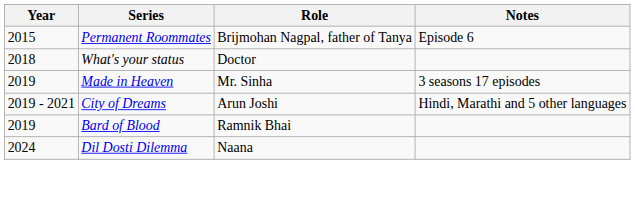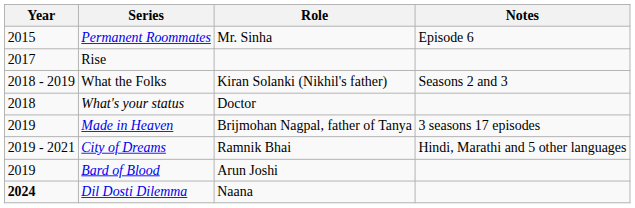 <table class="wikitable">
 <tr>
 <th>Year</th>
 <th>Series</th>
 <th>Role</th>
 <th>Notes</th>
 </tr>
 <tr>
 <td>2015</td>
 <td><em><a href='#'>Permanent Roommates</a></em></td>
-<td>Brijmohan Nagpal, father of Tanya</td>
+<td>Mr. Sinha</td>
 <td>Episode 6</td>
+</tr>
+<tr>
+<td>2017</td>
+<td>Rise</td>
+<td></td>
+<td></td>
+</tr>
+<tr>
+<td>2018 - 2019</td>
+<td>What the Folks</td>
+<td>Kiran Solanki (Nikhil's father)</td>
+<td>Seasons 2 and 3</td>
 </tr>
 <tr>
 <td>2018</td>
 <td><em>What's your status</em></td>
 <td>Doctor</td>
 <td></td>
 </tr>
 <tr>
 <td>2019</td>
 <td><em><a href='#'>Made in Heaven</a></em></td>
-<td>Mr. Sinha</td>
+<td>Brijmohan Nagpal, father of Tanya</td>
 <td>3 seasons 17 episodes</td>
 </tr>
 <tr>
 <td>2019 - 2021</td>
 <td><em><a href='#'>City of Dreams</a></em></td>
-<td>Arun Joshi</td>
+<td>Ramnik Bhai</td>
 <td>Hindi, Marathi and 5 other languages</td>
 </tr>
 <tr>
 <td>2019</td>
 <td><em><a href='#'>Bard of Blood</a></em></td>
-<td>Ramnik Bhai</td>
+<td>Arun Joshi</td>
 <td></td>
 </tr>
 <tr>
-<td>2024</td>
+<td><strong>2024</strong></td>
 <td><em><a href='#'>Dil Dosti Dilemma</a></em></td>
 <td>Naana</td>
 <td></td>
 </tr>
 </table>
